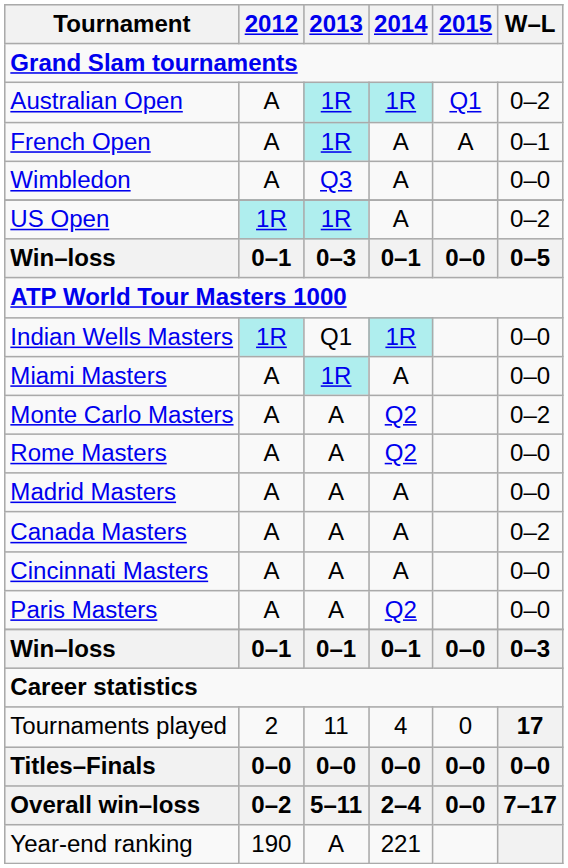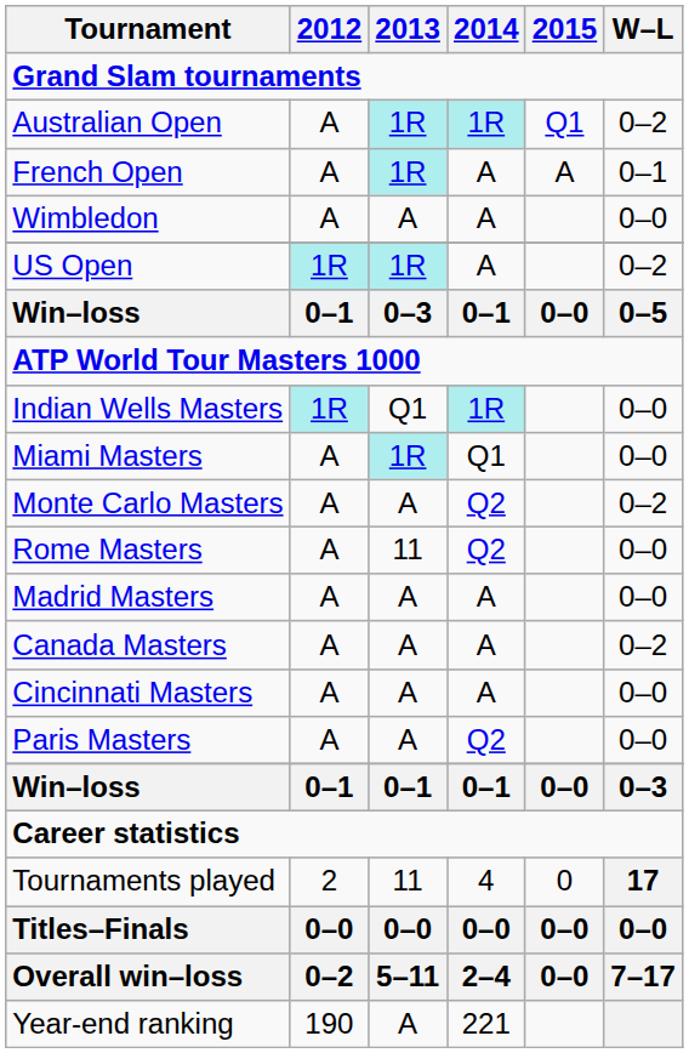 <table class=wikitable style=text-align:center;font-size:97%>
 <tr>
 <th>Tournament</th>
 <th><a href='#'>2012</a></th>
 <th><a href='#'>2013</a></th>
 <th><a href='#'>2014</a></th>
 <th><a href='#'>2015</a></th>
 <th>W–L</th>
 </tr>
 <tr>
 <td colspan=7 align=left><strong><a href='#'>Grand Slam tournaments</a></strong></td>
 </tr>
 <tr>
 <td align=left><a href='#'>Australian Open</a></td>
 <td>A</td>
 <td bgcolor=afeeee><a href='#'>1R</a></td>
 <td bgcolor=afeeee><a href='#'>1R</a></td>
 <td><a href='#'>Q1</a></td>
 <td>0–2</td>
 </tr>
 <tr>
 <td align=left><a href='#'>French Open</a></td>
 <td>A</td>
 <td bgcolor=afeeee><a href='#'>1R</a></td>
 <td>A</td>
 <td>A</td>
 <td>0–1</td>
 </tr>
 <tr>
 <td align=left><a href='#'>Wimbledon</a></td>
 <td>A</td>
-<td><a href='#'>Q3</a></td>
+<td>A</td>
 <td>A</td>
 <td></td>
 <td>0–0</td>
 </tr>
 <tr>
 </tr>
 <tr>
 <td align=left><a href='#'>US Open</a></td>
 <td bgcolor=afeeee><a href='#'>1R</a></td>
 <td bgcolor=afeeee><a href='#'>1R</a></td>
 <td>A</td>
 <td></td>
 <td>0–2</td>
 </tr>
 <tr>
 <th style=text-align:left>Win–loss</th>
 <th>0–1</th>
 <th>0–3</th>
 <th>0–1</th>
 <th>0–0</th>
 <th>0–5</th>
 </tr>
 <tr>
 <td colspan=7 align=left><strong><a href='#'>ATP World Tour Masters 1000</a></strong></td>
 </tr>
 <tr>
 <td align=left><a href='#'>Indian Wells Masters</a></td>
 <td bgcolor=afeeee><a href='#'>1R</a></td>
 <td>Q1</td>
 <td bgcolor=afeeee><a href='#'>1R</a></td>
 <td></td>
 <td>0–0</td>
 </tr>
 <tr>
 <td align=left><a href='#'>Miami Masters</a></td>
 <td>A</td>
 <td bgcolor=afeeee><a href='#'>1R</a></td>
-<td>A</td>
+<td>Q1</td>
 <td></td>
 <td>0–0</td>
 </tr>
 <tr>
 <td align=left><a href='#'>Monte Carlo Masters</a></td>
 <td>A</td>
 <td>A</td>
 <td><a href='#'>Q2</a></td>
 <td></td>
 <td>0–2</td>
 </tr>
 <tr>
 <td align=left><a href='#'>Rome Masters</a></td>
 <td>A</td>
-<td>A</td>
+<td>11</td>
 <td><a href='#'>Q2</a></td>
 <td></td>
 <td>0–0</td>
 </tr>
 <tr>
 <td align=left><a href='#'>Madrid Masters</a></td>
 <td>A</td>
 <td>A</td>
 <td>A</td>
 <td></td>
 <td>0–0</td>
 </tr>
 <tr>
 <td align=left><a href='#'>Canada Masters</a></td>
 <td>A</td>
 <td>A</td>
 <td>A</td>
 <td></td>
 <td>0–2</td>
 </tr>
 <tr>
 <td align=left><a href='#'>Cincinnati Masters</a></td>
 <td>A</td>
 <td>A</td>
 <td>A</td>
 <td></td>
 <td>0–0</td>
 </tr>
 <tr>
 <td align=left><a href='#'>Paris Masters</a></td>
 <td>A</td>
 <td>A</td>
 <td><a href='#'>Q2</a></td>
 <td></td>
 <td>0–0</td>
 </tr>
 <tr>
 </tr>
 <tr>
 <th style=text-align:left>Win–loss</th>
 <th>0–1</th>
 <th>0–1</th>
 <th>0–1</th>
 <th>0–0</th>
 <th>0–3</th>
 </tr>
 <tr>
 <td colspan=6 align=left><strong>Career statistics</strong></td>
 </tr>
 <tr>
 <td align=left>Tournaments played</td>
 <td>2</td>
 <td>11</td>
 <td>4</td>
 <td>0</td>
 <th>17</th>
 </tr>
 <tr>
 <th style=text-align:left>Titles–Finals</th>
 <th>0–0</th>
 <th>0–0</th>
 <th>0–0</th>
 <th>0–0</th>
 <th>0–0</th>
 </tr>
 <tr>
 <th style=text-align:left>Overall win–loss</th>
 <th>0–2</th>
 <th>5–11</th>
 <th>2–4</th>
 <th>0–0</th>
 <th>7–17</th>
 </tr>
 <tr>
 <td align=left>Year-end ranking</td>
 <td>190</td>
 <td>A</td>
 <td>221</td>
 <td></td>
 <th></th>
 </tr>
 </table>
